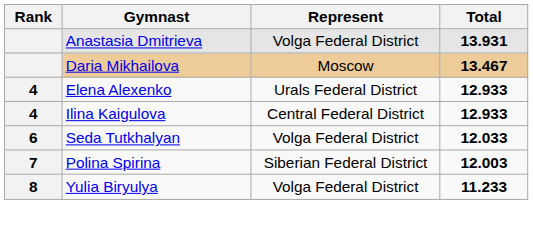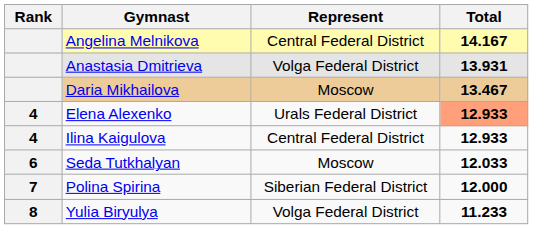 <table class="wikitable sortable" style="text-align:center; font-size:95%">
 <tr>
 <th scope="col" style="width:50px;">Rank</th>
 <th scope="col" style="width:180px;">Gymnast</th>
 <th scope="col" style="width:180px;">Represent</th>
 <th scope="col" style="width:80px;">Total</th>
+</tr>
+<tr style="background:#fffcaf;">
+<th scope=row style="text-align:center"></th>
+<td style="text-align:left;"><a href='#'>Angelina Melnikova</a></td>
+<td>Central Federal District</td>
+<td><strong>14.167</strong></td>
 </tr>
 <tr style="background:#e5e5e5;">
 <th scope=row style="text-align:center"></th>
 <td style="text-align:left;"><a href='#'>Anastasia Dmitrieva</a></td>
 <td>Volga Federal District</td>
 <td><strong>13.931</strong></td>
 </tr>
 <tr style="background:#ec9;">
 <th scope=row style="text-align:center"></th>
 <td style="text-align:left;"><a href='#'>Daria Mikhailova</a></td>
 <td>Moscow</td>
 <td><strong>13.467</strong></td>
 </tr>
 <tr>
 <th scope=row style="text-align:center">4</th>
 <td style="text-align:left;"><a href='#'>Elena Alexenko</a></td>
 <td>Urals Federal District</td>
-<td><strong>12.933</strong></td>
+<td style="background: lightsalmon;"><strong>12.933</strong></td>
 </tr>
 <tr>
 <th scope=row style="text-align:center">4</th>
 <td style="text-align:left;"><a href='#'>Ilina Kaigulova</a></td>
 <td>Central Federal District</td>
 <td><strong>12.933</strong></td>
 </tr>
 <tr>
 <th scope=row style="text-align:center">6</th>
 <td style="text-align:left;"><a href='#'>Seda Tutkhalyan</a></td>
-<td>Volga Federal District</td>
+<td>Moscow</td>
 <td><strong>12.033</strong></td>
 </tr>
 <tr>
 <th scope=row style="text-align:center">7</th>
 <td style="text-align:left;"><a href='#'>Polina Spirina</a></td>
 <td>Siberian Federal District</td>
-<td><strong>12.003</strong></td>
+<td><strong>12.000</strong></td>
 </tr>
 <tr>
 <th scope=row style="text-align:center">8</th>
 <td style="text-align:left;"><a href='#'>Yulia Biryulya</a></td>
 <td>Volga Federal District</td>
 <td><strong>11.233</strong></td>
 </tr>
 </table>
